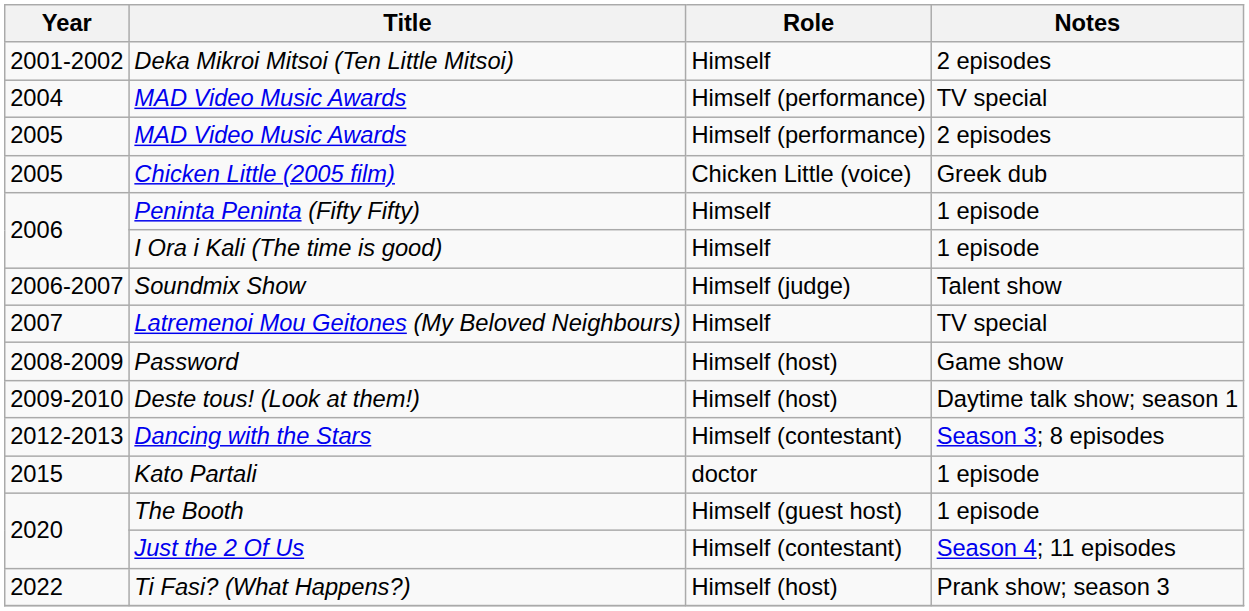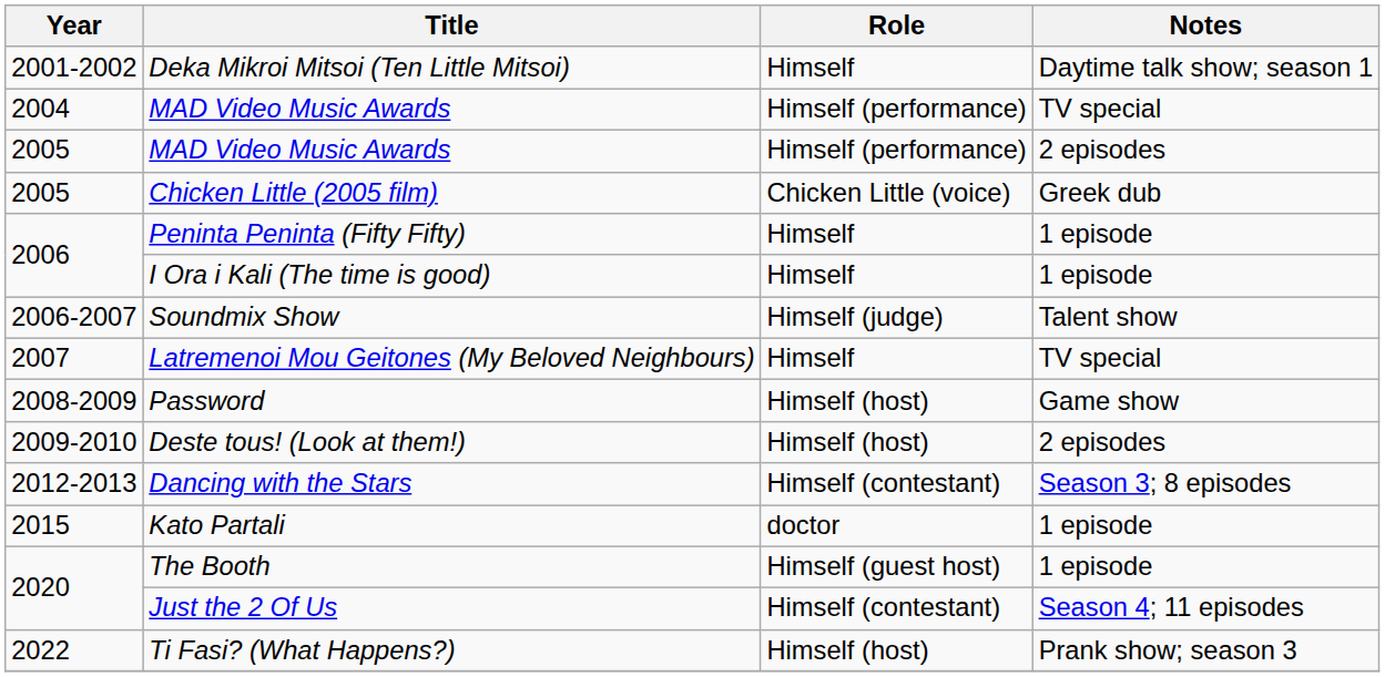 <table class="wikitable">
 <tr>
 <th>Year</th>
 <th>Title</th>
 <th>Role</th>
 <th>Notes</th>
 </tr>
 <tr>
 <td>2001-2002</td>
 <td><em>Deka Mikroi Mitsoi (Ten Little Mitsoi)</em></td>
 <td>Himself</td>
-<td>2 episodes</td>
+<td>Daytime talk show; season 1</td>
 </tr>
 <tr>
 <td>2004</td>
 <td><em><a href='#'>MAD Video Music Awards</a></em></td>
 <td>Himself (performance)</td>
 <td>TV special</td>
 </tr>
 <tr>
 <td>2005</td>
 <td><em><a href='#'>MAD Video Music Awards</a></em></td>
 <td>Himself (performance)</td>
 <td>2 episodes</td>
 </tr>
 <tr>
 <td>2005</td>
 <td><em><a href='#'>Chicken Little (2005 film)</a></em></td>
 <td>Chicken Little (voice)</td>
 <td>Greek dub</td>
 </tr>
 <tr>
 <td rowspan="2">2006</td>
 <td><em><a href='#'>Peninta Peninta</a> (Fifty Fifty)</em></td>
 <td>Himself</td>
 <td>1 episode</td>
 </tr>
 <tr>
 <td><em>I Ora i Kali (The time is good)</em></td>
 <td>Himself</td>
 <td>1 episode</td>
 </tr>
 <tr>
 <td>2006-2007</td>
 <td><em>Soundmix Show</em></td>
 <td>Himself (judge)</td>
 <td>Talent show</td>
 </tr>
 <tr>
 <td>2007</td>
 <td><em><a href='#'>Latremenoi Mou Geitones</a> (My Beloved Neighbours)</em></td>
 <td>Himself</td>
 <td>TV special</td>
 </tr>
 <tr>
 <td>2008-2009</td>
 <td><em>Password</em></td>
 <td>Himself (host)</td>
 <td>Game show</td>
 </tr>
 <tr>
 <td>2009-2010</td>
 <td><em>Deste tous! (Look at them!)</em></td>
 <td>Himself (host)</td>
-<td>Daytime talk show; season 1</td>
+<td>2 episodes</td>
 </tr>
 <tr>
 <td>2012-2013</td>
 <td><em><a href='#'>Dancing with the Stars</a></em></td>
 <td>Himself (contestant)</td>
 <td><a href='#'>Season 3</a>; 8 episodes</td>
 </tr>
 <tr>
 <td>2015</td>
 <td><em>Kato Partali</em></td>
 <td>doctor</td>
 <td>1 episode</td>
 </tr>
 <tr>
 <td rowspan="2">2020</td>
 <td><em>The Booth</em></td>
 <td>Himself (guest host)</td>
 <td>1 episode</td>
 </tr>
 <tr>
 <td><em><a href='#'>Just the 2 Of Us</a></em></td>
 <td>Himself (contestant)</td>
 <td><a href='#'>Season 4</a>; 11 episodes</td>
 </tr>
 <tr>
 <td>2022</td>
 <td><em>Ti Fasi? (What Happens?)</em></td>
 <td>Himself (host)</td>
 <td>Prank show; season 3</td>
 </tr>
 <tr>
 </tr>
 </table>
